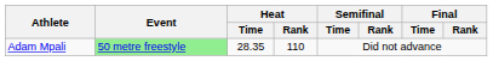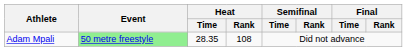 <table class="wikitable" style="text-align:center; font-size:90%; width:50%;">
 <tr>
 <th rowspan="2">Athlete</th>
 <th rowspan="2">Event</th>
 <th colspan="2">Heat</th>
 <th colspan="2">Semifinal</th>
 <th colspan="2">Final</th>
 </tr>
 <tr style="font-size:95%">
 <th>Time</th>
 <th>Rank</th>
 <th>Time</th>
 <th>Rank</th>
 <th>Time</th>
 <th>Rank</th>
 </tr>
 <tr>
 <td align=left><a href='#'>Adam Mpali</a></td>
 <td align=left style="background: lightgreen;"><a href='#'>50 metre freestyle</a></td>
 <td>28.35</td>
-<td>110</td>
+<td>108</td>
 <td colspan=4>Did not advance</td>
 </tr>
 </table>
